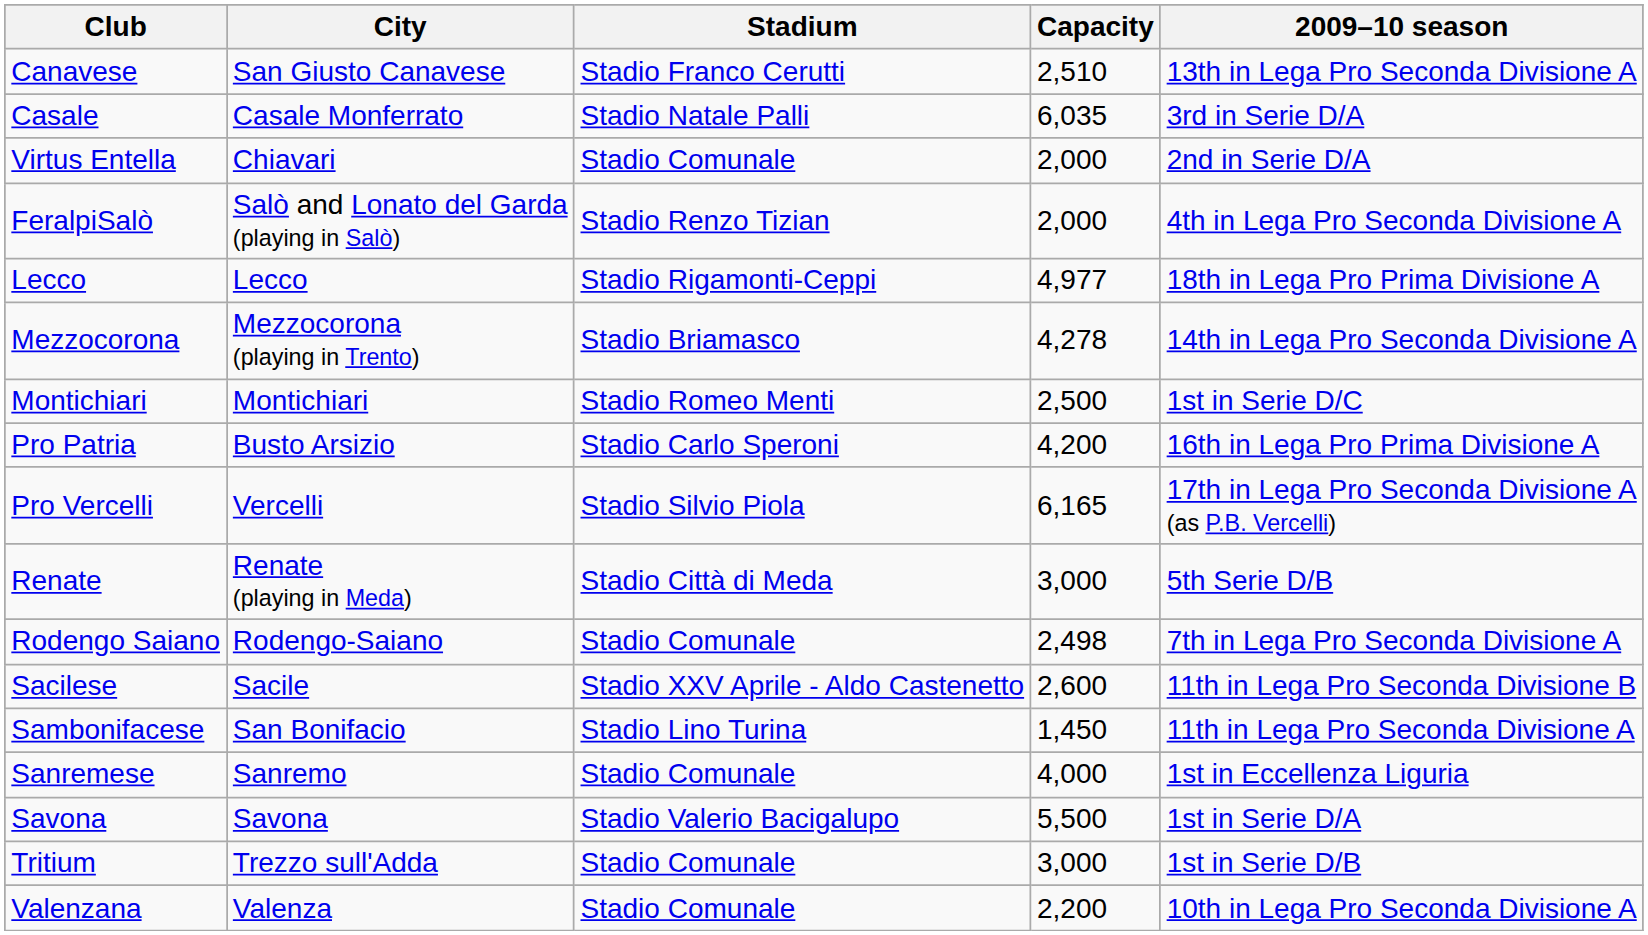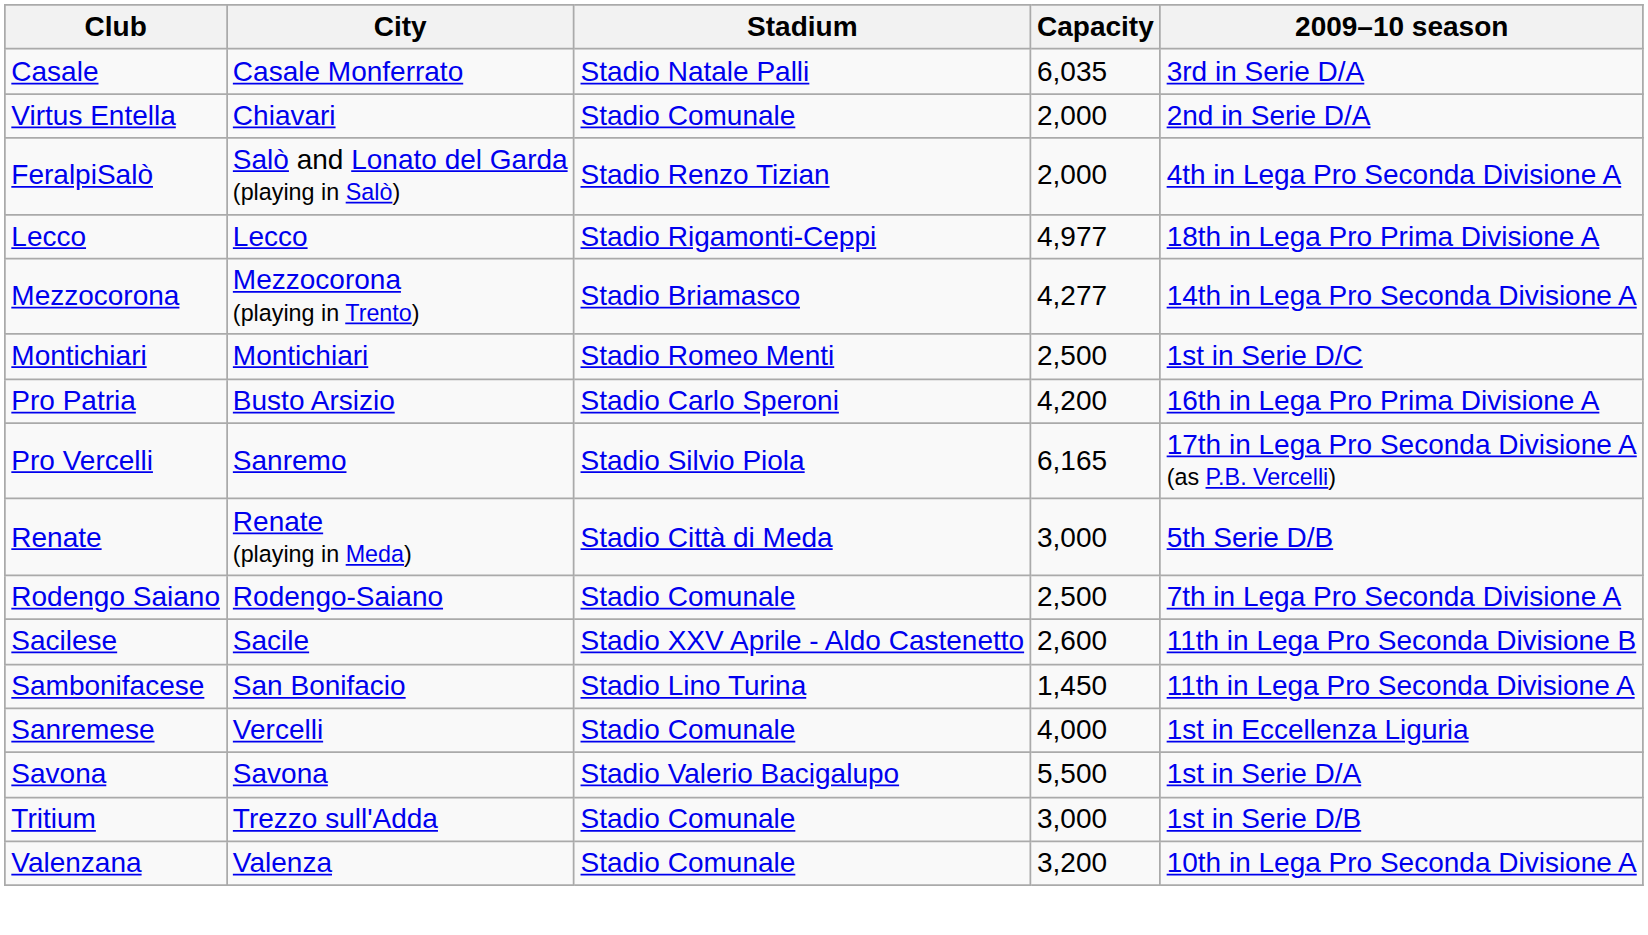 <table class="wikitable sortable">
 <tr>
 <th>Club</th>
 <th>City</th>
 <th>Stadium</th>
 <th>Capacity</th>
 <th>2009–10 season</th>
-</tr>
-<tr>
-<td><a href='#'>Canavese</a></td>
-<td><a href='#'>San Giusto Canavese</a></td>
-<td><a href='#'>Stadio Franco Cerutti</a></td>
-<td>2,510</td>
-<td><a href='#'>13th in Lega Pro Seconda Divisione A</a></td>
 </tr>
 <tr>
 <td><a href='#'>Casale</a></td>
 <td><a href='#'>Casale Monferrato</a></td>
 <td><a href='#'>Stadio Natale Palli</a></td>
 <td>6,035</td>
 <td><a href='#'>3rd in Serie D/A</a></td>
 </tr>
 <tr>
 <td><a href='#'>Virtus Entella</a></td>
 <td><a href='#'>Chiavari</a></td>
 <td><a href='#'>Stadio Comunale</a></td>
 <td>2,000</td>
 <td><a href='#'>2nd in Serie D/A</a></td>
 </tr>
 <tr>
 <td><a href='#'>FeralpiSalò</a></td>
 <td><a href='#'>Salò</a> and <a href='#'>Lonato del Garda</a><br><small>(playing in <a href='#'>Salò</a>)</small></td>
 <td><a href='#'>Stadio Renzo Tizian</a></td>
 <td>2,000</td>
 <td><a href='#'>4th in Lega Pro Seconda Divisione A</a></td>
 </tr>
 <tr>
 <td><a href='#'>Lecco</a></td>
 <td><a href='#'>Lecco</a></td>
 <td><a href='#'>Stadio Rigamonti-Ceppi</a></td>
 <td>4,977</td>
 <td><a href='#'>18th in Lega Pro Prima Divisione A</a></td>
 </tr>
 <tr>
 <td><a href='#'>Mezzocorona</a></td>
 <td><a href='#'>Mezzocorona</a><br><small>(playing in <a href='#'>Trento</a>)</small></td>
 <td><a href='#'>Stadio Briamasco</a></td>
-<td>4,278</td>
+<td>4,277</td>
 <td><a href='#'>14th in Lega Pro Seconda Divisione A</a></td>
 </tr>
 <tr>
 <td><a href='#'>Montichiari</a></td>
 <td><a href='#'>Montichiari</a></td>
 <td><a href='#'>Stadio Romeo Menti</a></td>
 <td>2,500</td>
 <td><a href='#'>1st in Serie D/C</a></td>
 </tr>
 <tr>
 <td><a href='#'>Pro Patria</a></td>
 <td><a href='#'>Busto Arsizio</a></td>
 <td><a href='#'>Stadio Carlo Speroni</a></td>
 <td>4,200</td>
 <td><a href='#'>16th in Lega Pro Prima Divisione A</a></td>
 </tr>
 <tr>
 <td><a href='#'>Pro Vercelli</a></td>
-<td><a href='#'>Vercelli</a></td>
+<td><a href='#'>Sanremo</a></td>
 <td><a href='#'>Stadio Silvio Piola</a></td>
 <td>6,165</td>
 <td><a href='#'>17th in Lega Pro Seconda Divisione A</a><br><small>(as <a href='#'>P.B. Vercelli</a>)</small></td>
 </tr>
 <tr>
 <td><a href='#'>Renate</a></td>
 <td><a href='#'>Renate</a><br><small>(playing in <a href='#'>Meda</a>)</small></td>
 <td><a href='#'>Stadio Città di Meda</a></td>
 <td>3,000</td>
 <td><a href='#'>5th Serie D/B</a></td>
 </tr>
 <tr>
 <td><a href='#'>Rodengo Saiano</a></td>
 <td><a href='#'>Rodengo-Saiano</a></td>
 <td><a href='#'>Stadio Comunale</a></td>
-<td>2,498</td>
+<td>2,500</td>
 <td><a href='#'>7th in Lega Pro Seconda Divisione A</a></td>
 </tr>
 <tr>
 <td><a href='#'>Sacilese</a></td>
 <td><a href='#'>Sacile</a></td>
 <td><a href='#'>Stadio XXV Aprile - Aldo Castenetto</a></td>
 <td>2,600</td>
 <td><a href='#'>11th in Lega Pro Seconda Divisione B</a></td>
 </tr>
 <tr>
 <td><a href='#'>Sambonifacese</a></td>
 <td><a href='#'>San Bonifacio</a></td>
 <td><a href='#'>Stadio Lino Turina</a></td>
 <td>1,450</td>
 <td><a href='#'>11th in Lega Pro Seconda Divisione A</a></td>
 </tr>
 <tr>
 <td><a href='#'>Sanremese</a></td>
-<td><a href='#'>Sanremo</a></td>
+<td><a href='#'>Vercelli</a></td>
 <td><a href='#'>Stadio Comunale</a></td>
 <td>4,000</td>
 <td><a href='#'>1st in Eccellenza Liguria</a></td>
 </tr>
 <tr>
 <td><a href='#'>Savona</a></td>
 <td><a href='#'>Savona</a></td>
 <td><a href='#'>Stadio Valerio Bacigalupo</a></td>
 <td>5,500</td>
 <td><a href='#'>1st in Serie D/A</a></td>
 </tr>
 <tr>
 <td><a href='#'>Tritium</a></td>
 <td><a href='#'>Trezzo sull'Adda</a></td>
 <td><a href='#'>Stadio Comunale</a></td>
 <td>3,000</td>
 <td><a href='#'>1st in Serie D/B</a></td>
 </tr>
 <tr>
 <td><a href='#'>Valenzana</a></td>
 <td><a href='#'>Valenza</a></td>
 <td><a href='#'>Stadio Comunale</a></td>
-<td>2,200</td>
+<td>3,200</td>
 <td><a href='#'>10th in Lega Pro Seconda Divisione A</a></td>
 </tr>
 </table>
